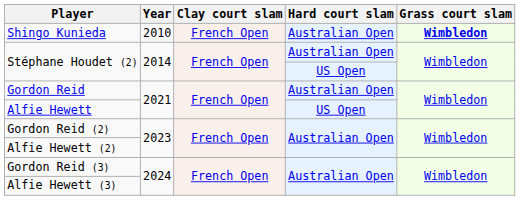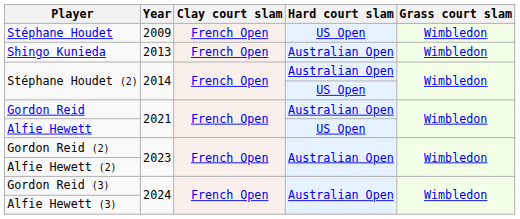 <table class="wikitable sortable" style="text-align:center;">
 <tr>
 <th>Player</th>
 <th>Year</th>
 <th>Clay court slam</th>
 <th>Hard court slam</th>
 <th>Grass court slam</th>
 </tr>
 <tr>
+<td align="left"> <a href='#'>Stéphane Houdet</a></td>
+<td>2009</td>
+<td style="background: #f9f0eb;"><a href='#'>French Open</a></td>
+<td style="background: #e6f2ff;"><a href='#'>US Open</a></td>
+<td style="background: #f2ffe6;"><a href='#'>Wimbledon</a></td>
+</tr>
+<tr>
 <td align="left"> <a href='#'>Shingo Kunieda</a></td>
-<td>2010</td>
+<td>2013</td>
 <td style="background: #f9f0eb;"><a href='#'>French Open</a></td>
 <td style="background: #e6f2ff;"><a href='#'>Australian Open</a></td>
-<td style="background: #f2ffe6;"><strong><a href='#'>Wimbledon</a></strong></td>
+<td style="background: #f2ffe6;"><a href='#'>Wimbledon</a></td>
 </tr>
 <tr>
 <td rowspan="2" align="left"> Stéphane Houdet <small>(2)</small></td>
 <td rowspan="2">2014</td>
 <td rowspan="2" style="background: #f9f0eb;"><a href='#'>French Open</a></td>
 <td style="background: #e6f2ff;"><a href='#'>Australian Open</a></td>
 <td rowspan="2" style="background: #f2ffe6;"><a href='#'>Wimbledon</a></td>
 </tr>
 <tr>
 <td style="background: #e6f2ff;"><a href='#'>US Open</a></td>
 </tr>
 <tr>
 <td align="left"> <a href='#'>Gordon Reid</a></td>
 <td rowspan="2">2021</td>
 <td rowspan="2" style="background: #f9f0eb;"><a href='#'>French Open</a></td>
 <td style="background: #e6f2ff;"><a href='#'>Australian Open</a></td>
 <td rowspan="2" style="background: #f2ffe6;"><a href='#'>Wimbledon</a></td>
 </tr>
 <tr>
 <td align="left"> <a href='#'>Alfie Hewett</a></td>
 <td style="background: #e6f2ff;"><a href='#'>US Open</a></td>
 </tr>
 <tr>
 <td align="left"> Gordon Reid <small>(2)</small></td>
 <td rowspan="2">2023</td>
 <td rowspan="2" style="background: #f9f0eb;"><a href='#'>French Open</a></td>
 <td rowspan="2" style="background: #e6f2ff;"><a href='#'>Australian Open</a></td>
 <td rowspan="2" style="background: #f2ffe6;"><a href='#'>Wimbledon</a></td>
 </tr>
 <tr>
 <td align="left"> Alfie Hewett <small>(2)</small></td>
 </tr>
 <tr>
 <td align="left"> Gordon Reid <small>(3)</small></td>
 <td rowspan="2">2024</td>
 <td rowspan="2" style="background: #f9f0eb;"><a href='#'>French Open</a></td>
 <td rowspan="2" style="background: #e6f2ff;"><a href='#'>Australian Open</a></td>
 <td rowspan="2" style="background: #f2ffe6;"><a href='#'>Wimbledon</a></td>
 </tr>
 <tr>
 <td align="left"> Alfie Hewett <small>(3)</small></td>
 </tr>
 </table>
